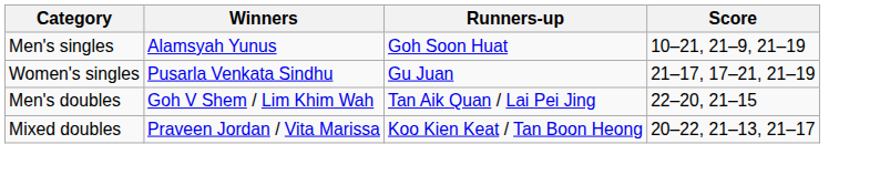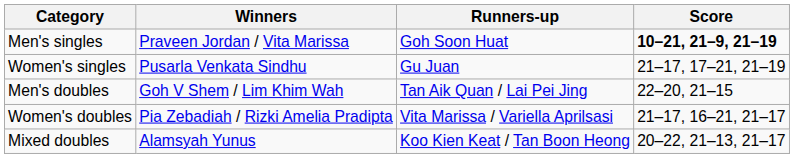 <table class=wikitable style="white-space:nowrap;">
 <tr>
 <th>Category</th>
 <th>Winners</th>
 <th>Runners-up</th>
 <th>Score</th>
 </tr>
 <tr>
 <td>Men's singles</td>
-<td> <a href='#'>Alamsyah Yunus</a></td>
+<td> <a href='#'>Praveen Jordan</a> / <a href='#'>Vita Marissa</a></td>
 <td> <a href='#'>Goh Soon Huat</a></td>
-<td>10–21, 21–9, 21–19</td>
+<td><strong>10–21, 21–9, 21–19</strong></td>
 </tr>
 <tr>
 <td>Women's singles</td>
 <td> <a href='#'>Pusarla Venkata Sindhu</a></td>
 <td> <a href='#'>Gu Juan</a></td>
 <td>21–17, 17–21, 21–19</td>
 </tr>
 <tr>
 <td>Men's doubles</td>
 <td> <a href='#'>Goh V Shem</a> / <a href='#'>Lim Khim Wah</a></td>
 <td> <a href='#'>Tan Aik Quan</a> / <a href='#'>Lai Pei Jing</a></td>
 <td>22–20, 21–15</td>
 </tr>
 <tr>
+<td>Women's doubles</td>
+<td> <a href='#'>Pia Zebadiah</a> / <a href='#'>Rizki Amelia Pradipta</a></td>
+<td> <a href='#'>Vita Marissa</a> / <a href='#'>Variella Aprilsasi</a></td>
+<td>21–17, 16–21, 21–17</td>
+</tr>
+<tr>
 <td>Mixed doubles</td>
-<td> <a href='#'>Praveen Jordan</a> / <a href='#'>Vita Marissa</a></td>
+<td> <a href='#'>Alamsyah Yunus</a></td>
 <td> <a href='#'>Koo Kien Keat</a> / <a href='#'>Tan Boon Heong</a></td>
 <td>20–22, 21–13, 21–17</td>
 </tr>
 </table>
